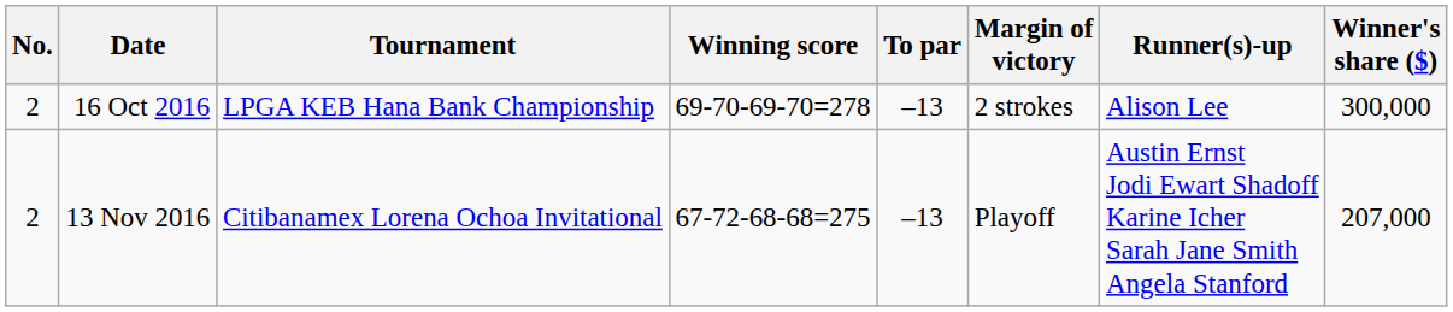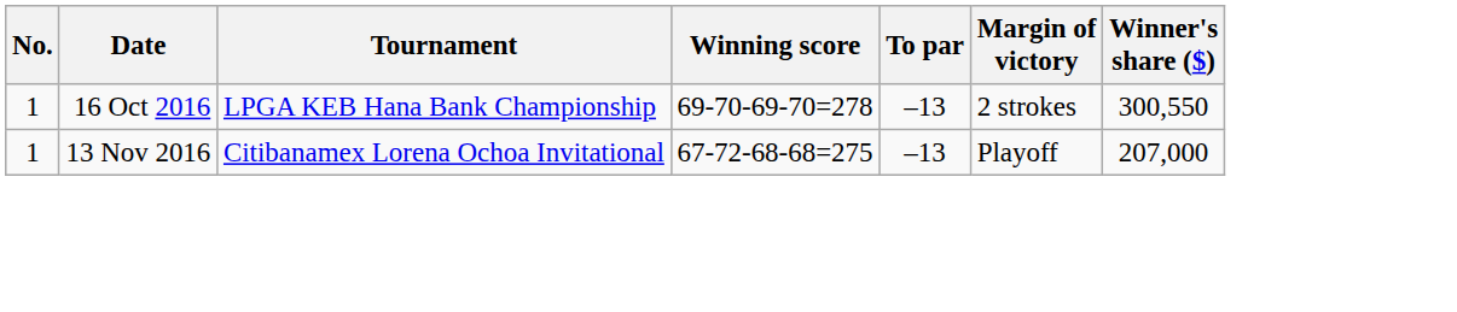 <table class="wikitable" style="font-size:95%;">
 <tr>
 <th>No.</th>
 <th>Date</th>
 <th>Tournament</th>
 <th>Winning score</th>
 <th>To par</th>
 <th>Margin of<br>victory</th>
-<th>Runner(s)-up</th>
 <th>Winner's<br>share (<a href='#'>$</a>)</th>
 </tr>
 <tr>
-<td align=center>2</td>
+<td align=center>1</td>
 <td align=right>16 Oct <a href='#'>2016</a></td>
 <td><a href='#'>LPGA KEB Hana Bank Championship</a></td>
 <td align=right>69-70-69-70=278</td>
 <td align=center>–13</td>
 <td>2 strokes</td>
-<td> <a href='#'>Alison Lee</a></td>
-<td align=center>300,000</td>
+<td align=center>300,550</td>
 </tr>
 <tr>
-<td align=center>2</td>
+<td align=center>1</td>
 <td align=right>13 Nov 2016</td>
 <td><a href='#'>Citibanamex Lorena Ochoa Invitational</a></td>
 <td align=right>67-72-68-68=275</td>
 <td align=center>–13</td>
 <td>Playoff</td>
-<td> <a href='#'>Austin Ernst</a><br> <a href='#'>Jodi Ewart Shadoff</a><br> <a href='#'>Karine Icher</a><br> <a href='#'>Sarah Jane Smith</a><br> <a href='#'>Angela Stanford</a></td>
 <td align=center>207,000</td>
 </tr>
 </table>
